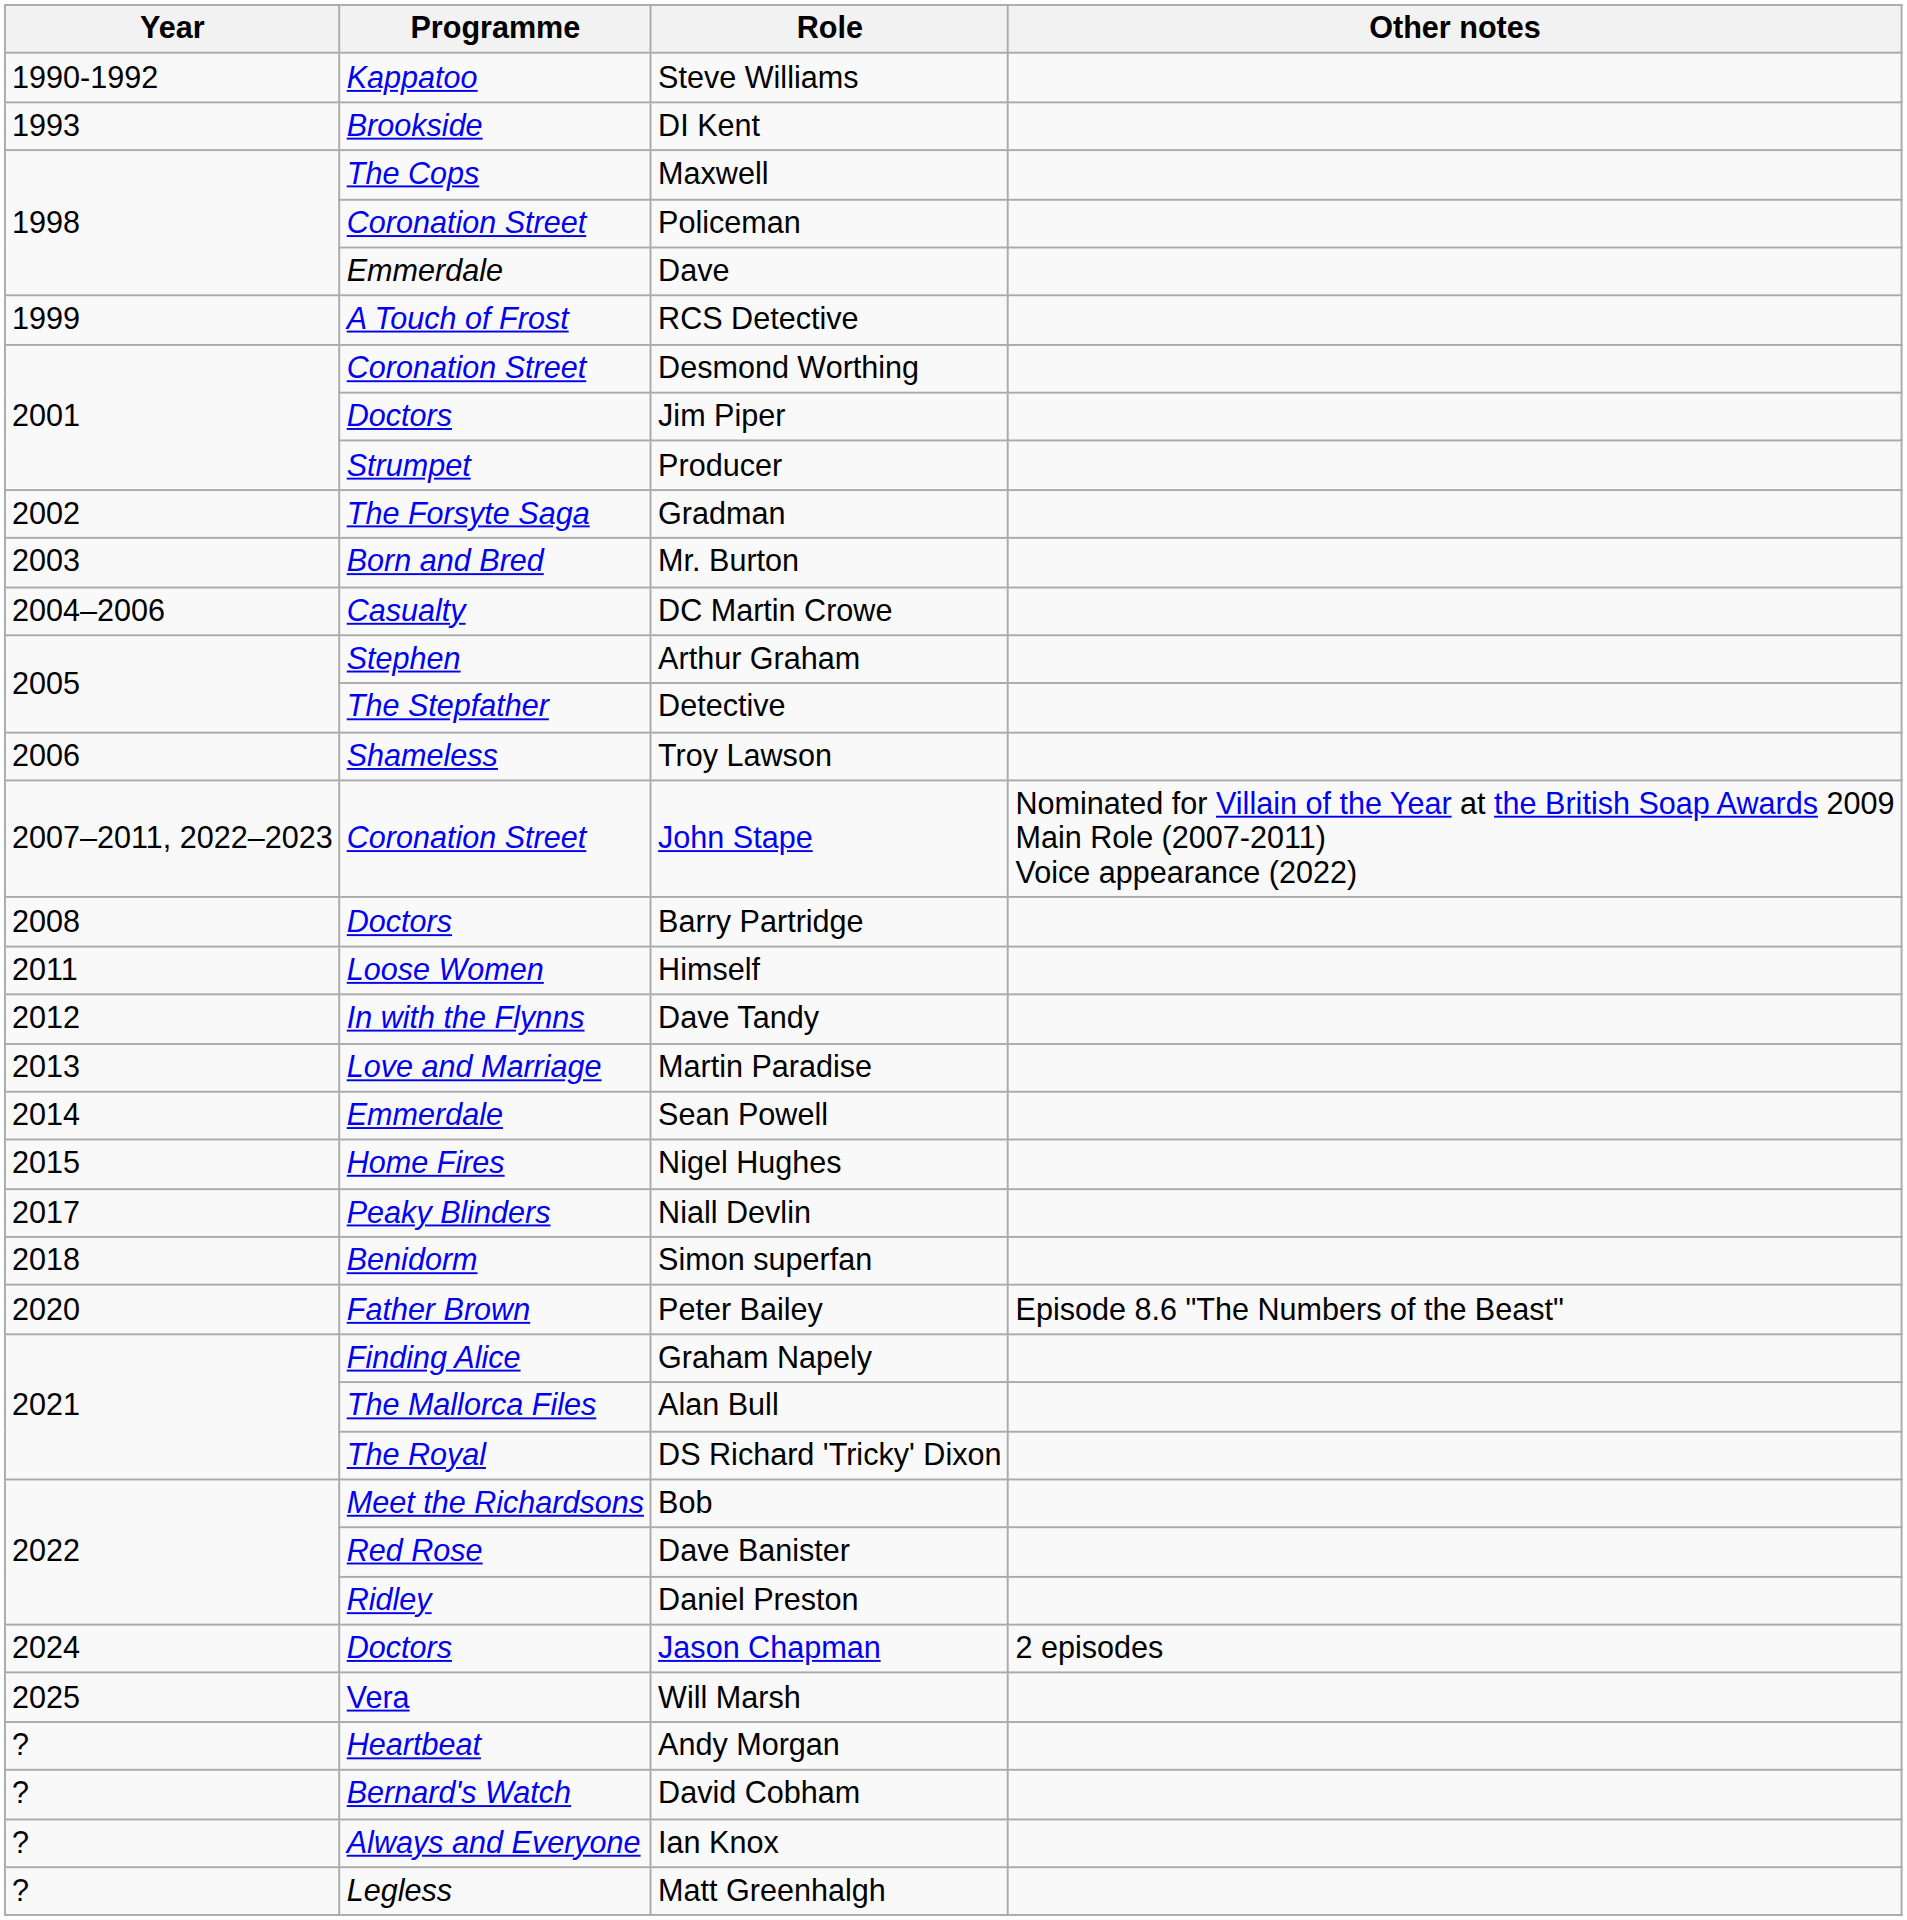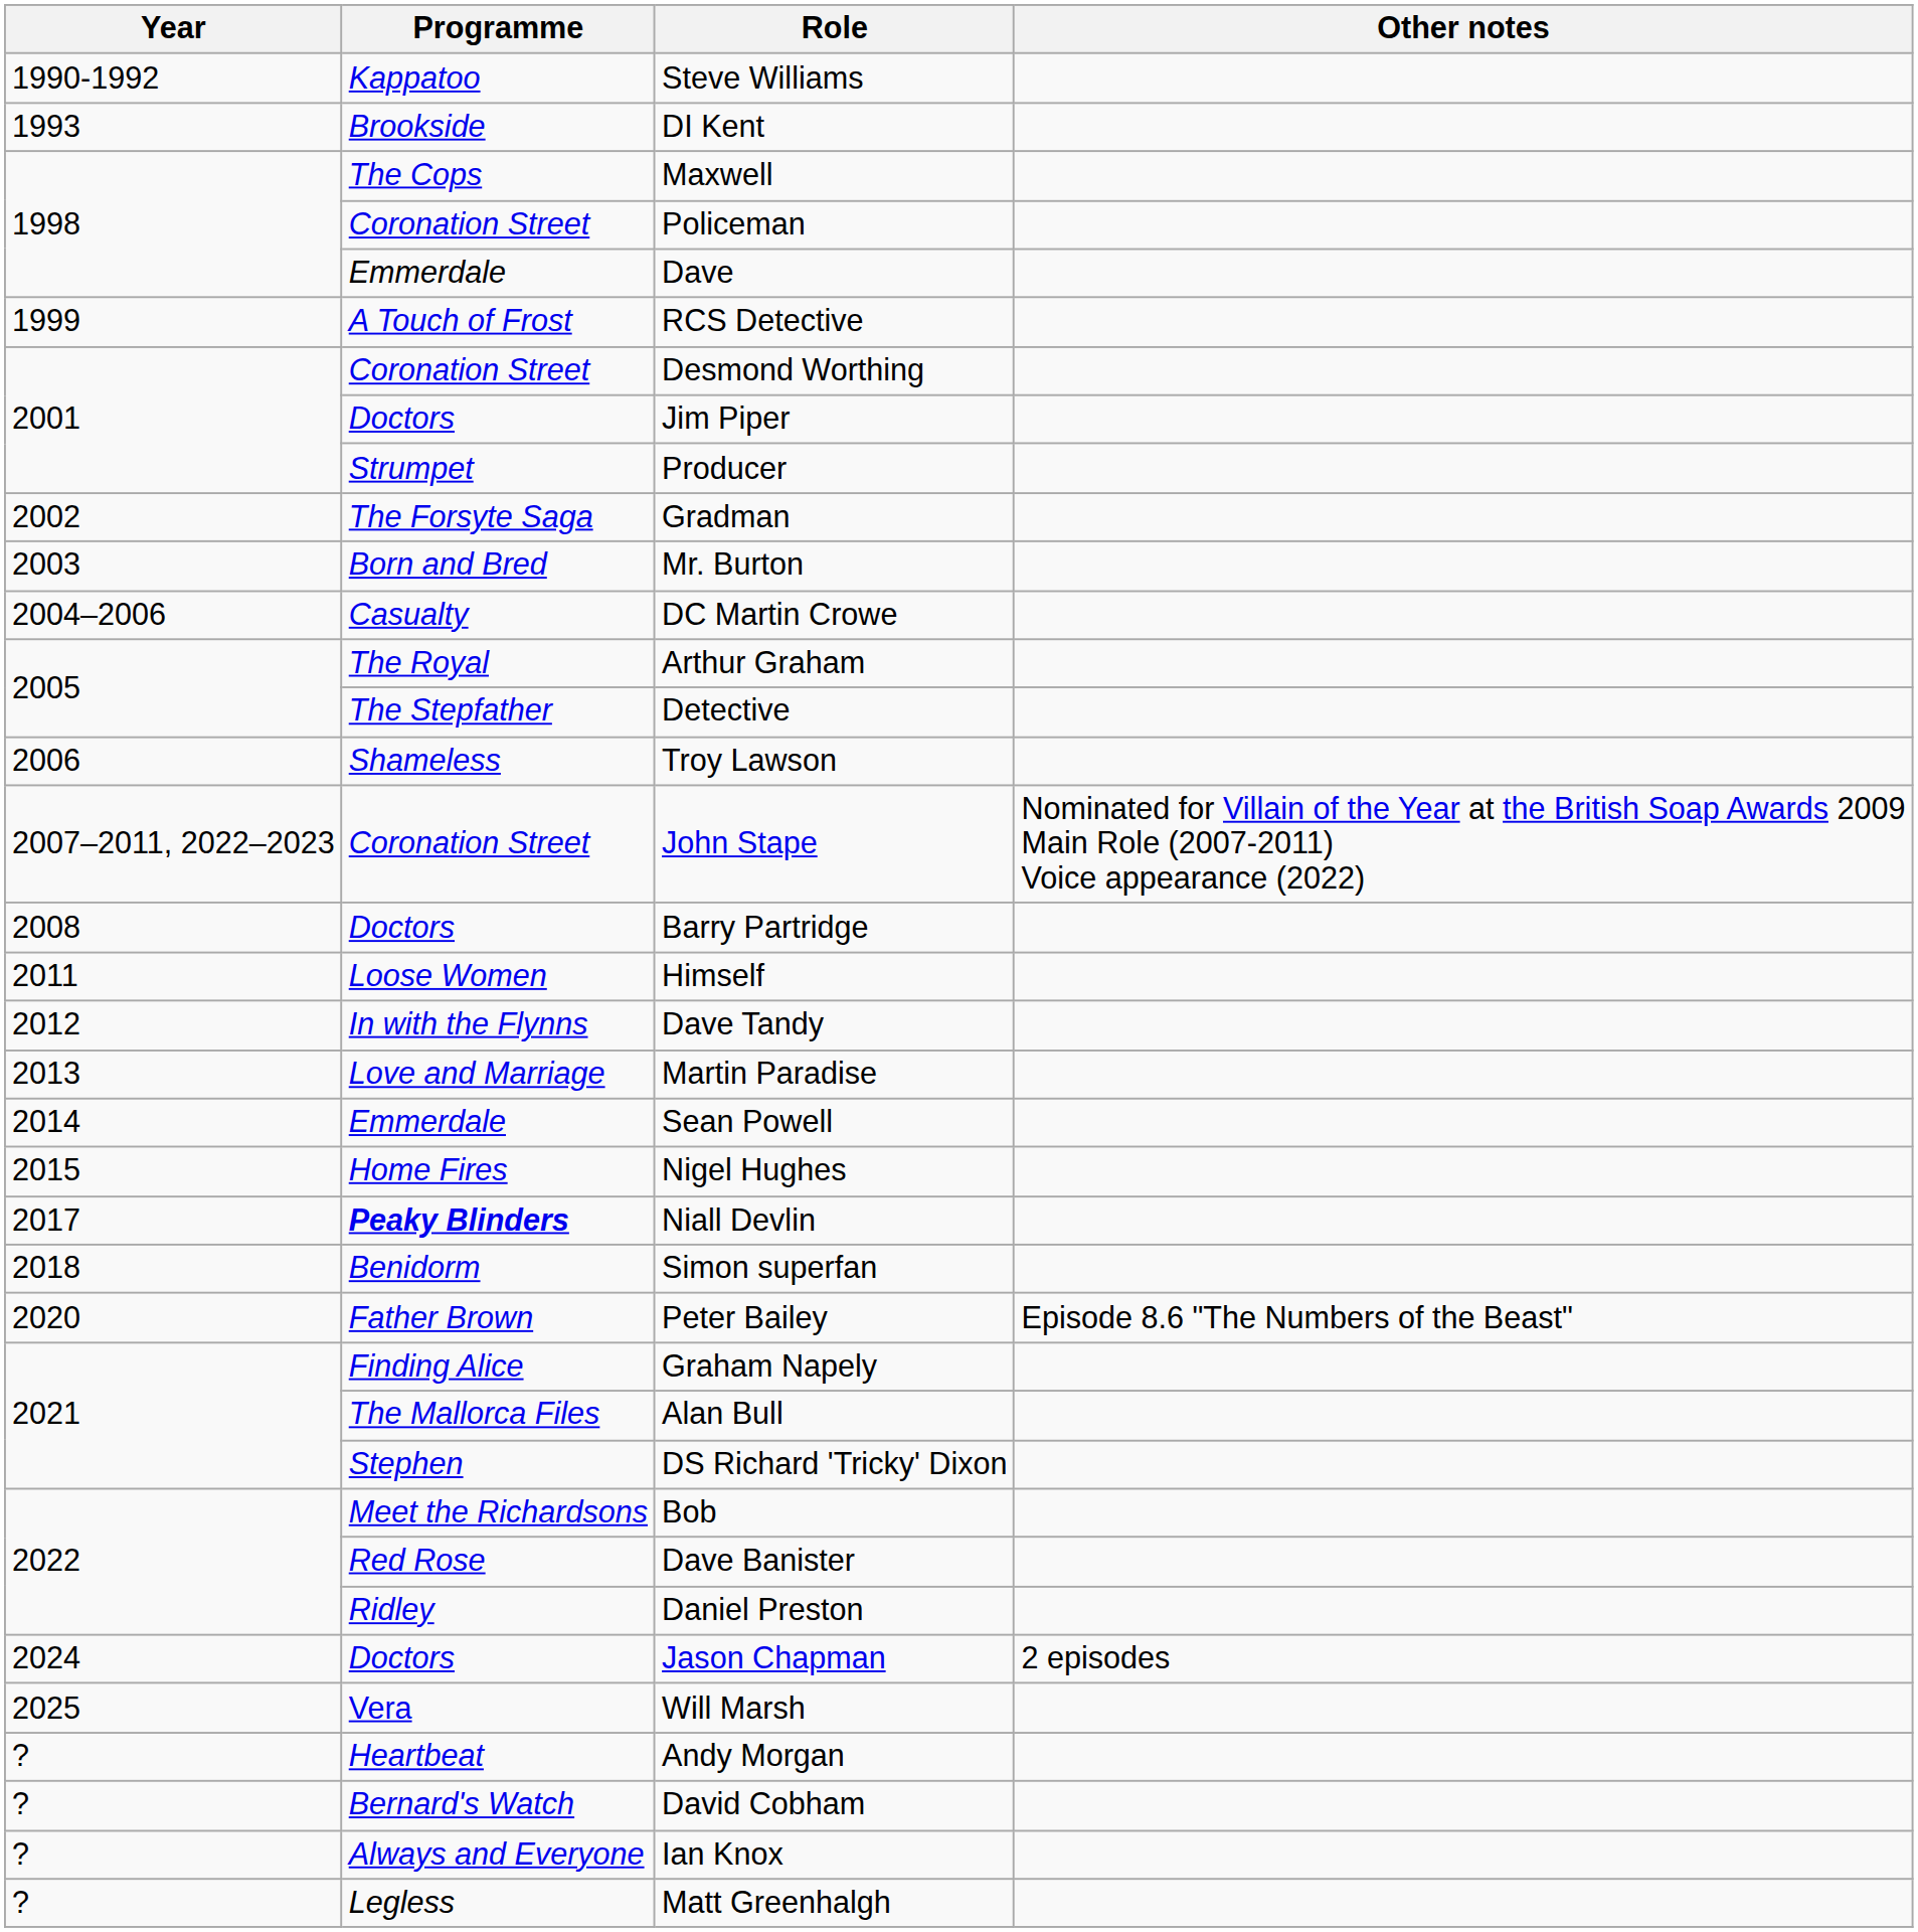 <table class="wikitable">
 <tr>
 <th>Year</th>
 <th>Programme</th>
 <th>Role</th>
 <th>Other notes</th>
 </tr>
 <tr>
 <td>1990-1992</td>
 <td><em><a href='#'>Kappatoo</a></em></td>
 <td>Steve Williams</td>
 <td></td>
 </tr>
 <tr>
 <td>1993</td>
 <td><em><a href='#'>Brookside</a></em></td>
 <td>DI Kent</td>
 <td></td>
 </tr>
 <tr>
 <td rowspan="3">1998</td>
 <td><em><a href='#'>The Cops</a></em></td>
 <td>Maxwell</td>
 <td></td>
 </tr>
 <tr>
 <td><em><a href='#'>Coronation Street</a></em></td>
 <td>Policeman</td>
 <td></td>
 </tr>
 <tr>
 <td><em>Emmerdale</em></td>
 <td>Dave</td>
 <td></td>
 </tr>
 <tr>
 <td>1999</td>
 <td><em><a href='#'>A Touch of Frost</a></em></td>
 <td>RCS Detective</td>
 <td></td>
 </tr>
 <tr>
 <td rowspan="3">2001</td>
 <td><em><a href='#'>Coronation Street</a></em></td>
 <td>Desmond Worthing</td>
 <td></td>
 </tr>
 <tr>
 <td><em><a href='#'>Doctors</a></em></td>
 <td>Jim Piper</td>
 <td></td>
 </tr>
 <tr>
 <td><em><a href='#'>Strumpet</a></em></td>
 <td>Producer</td>
 <td></td>
 </tr>
 <tr>
 <td>2002</td>
 <td><em><a href='#'>The Forsyte Saga</a></em></td>
 <td>Gradman</td>
 <td></td>
 </tr>
 <tr>
 <td>2003</td>
 <td><em><a href='#'>Born and Bred</a></em></td>
 <td>Mr. Burton</td>
 <td></td>
 </tr>
 <tr>
 <td>2004–2006</td>
 <td><em><a href='#'>Casualty</a></em></td>
 <td>DC Martin Crowe</td>
 <td></td>
 </tr>
 <tr>
 <td rowspan="2">2005</td>
-<td><em><a href='#'>Stephen</a></em></td>
+<td><em><a href='#'>The Royal</a></em></td>
 <td>Arthur Graham</td>
 <td></td>
 </tr>
 <tr>
 <td><em><a href='#'>The Stepfather</a></em></td>
 <td>Detective</td>
 <td></td>
 </tr>
 <tr>
 <td>2006</td>
 <td><em><a href='#'>Shameless</a></em></td>
 <td>Troy Lawson</td>
 <td></td>
 </tr>
 <tr>
 <td>2007–2011, 2022–2023</td>
 <td><em><a href='#'>Coronation Street</a></em></td>
 <td><a href='#'>John Stape</a></td>
 <td>Nominated for <a href='#'>Villain of the Year</a> at <a href='#'>the British Soap Awards</a> 2009<br>Main Role (2007-2011)<br>Voice appearance (2022)</td>
 </tr>
 <tr>
 <td>2008</td>
 <td><em><a href='#'>Doctors</a></em></td>
 <td>Barry Partridge</td>
 <td></td>
 </tr>
 <tr>
 <td>2011</td>
 <td><em><a href='#'>Loose Women</a></em></td>
 <td>Himself</td>
 <td></td>
 </tr>
 <tr>
 <td>2012</td>
 <td><em><a href='#'>In with the Flynns</a></em></td>
 <td>Dave Tandy</td>
 <td></td>
 </tr>
 <tr>
 <td>2013</td>
 <td><em><a href='#'>Love and Marriage</a></em></td>
 <td>Martin Paradise</td>
 <td></td>
 </tr>
 <tr>
 <td>2014</td>
 <td><em><a href='#'>Emmerdale</a></em></td>
 <td>Sean Powell</td>
 <td></td>
 </tr>
 <tr>
 <td>2015</td>
 <td><em><a href='#'>Home Fires</a></em></td>
 <td>Nigel Hughes</td>
 <td></td>
 </tr>
 <tr>
 <td>2017</td>
-<td><em><a href='#'>Peaky Blinders</a></em></td>
+<td><strong><em><a href='#'>Peaky Blinders</a></em></strong></td>
 <td>Niall Devlin</td>
 <td></td>
 </tr>
 <tr>
 <td>2018</td>
 <td><em><a href='#'>Benidorm</a></em></td>
 <td>Simon superfan</td>
 <td></td>
 </tr>
 <tr>
 <td>2020</td>
 <td><em><a href='#'>Father Brown</a></em></td>
 <td>Peter Bailey</td>
 <td>Episode 8.6 "The Numbers of the Beast"</td>
 </tr>
 <tr>
 <td rowspan="3">2021</td>
 <td><em><a href='#'>Finding Alice</a></em></td>
 <td>Graham Napely</td>
 <td></td>
 </tr>
 <tr>
 <td><em><a href='#'>The Mallorca Files</a></em></td>
 <td>Alan Bull</td>
 <td></td>
 </tr>
 <tr>
-<td><em><a href='#'>The Royal</a></em></td>
+<td><em><a href='#'>Stephen</a></em></td>
 <td>DS Richard 'Tricky' Dixon</td>
 <td></td>
 </tr>
 <tr>
 <td rowspan="3">2022</td>
 <td><em><a href='#'>Meet the Richardsons</a></em></td>
 <td>Bob</td>
 <td></td>
 </tr>
 <tr>
 <td><em><a href='#'>Red Rose</a></em></td>
 <td>Dave Banister</td>
 <td></td>
 </tr>
 <tr>
 <td><em><a href='#'>Ridley</a></em></td>
 <td>Daniel Preston</td>
 <td></td>
 </tr>
 <tr>
 <td>2024</td>
 <td><em><a href='#'>Doctors</a></em></td>
 <td><a href='#'>Jason Chapman</a></td>
 <td>2 episodes</td>
 </tr>
 <tr>
 <td>2025</td>
 <td><a href='#'>Vera</a></td>
 <td>Will Marsh</td>
 <td></td>
 </tr>
 <tr>
 <td>?</td>
 <td><em><a href='#'>Heartbeat</a></em></td>
 <td>Andy Morgan</td>
 <td></td>
 </tr>
 <tr>
 <td>?</td>
 <td><em><a href='#'>Bernard's Watch</a></em></td>
 <td>David Cobham</td>
 <td></td>
 </tr>
 <tr>
 <td>?</td>
 <td><em><a href='#'>Always and Everyone</a></em></td>
 <td>Ian Knox</td>
 <td></td>
 </tr>
 <tr>
 <td>?</td>
 <td><em>Legless</em></td>
 <td>Matt Greenhalgh</td>
 <td></td>
 </tr>
 </table>
